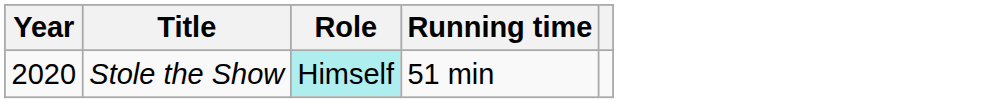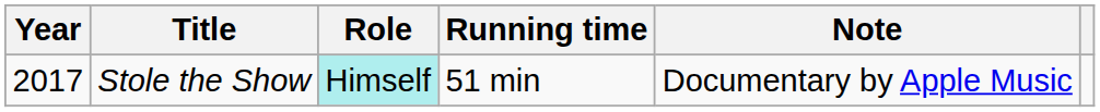 <table class ="wikitable sortable">
 <tr>
 <th>Year</th>
 <th>Title</th>
 <th>Role</th>
 <th>Running time</th>
+<th>Note</th>
 <th scope="col" class="unsortable"></th>
 </tr>
 <tr>
-<td>2020</td>
+<td>2017</td>
 <td><em>Stole the Show</em></td>
 <td style="background: paleturquoise;">Himself</td>
 <td>51 min </td>
+<td>Documentary by <a href='#'>Apple Music</a></td>
 <td style="text-align:center;"></td>
 </tr>
 </table>
